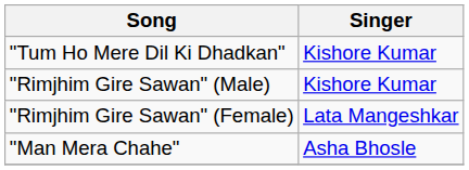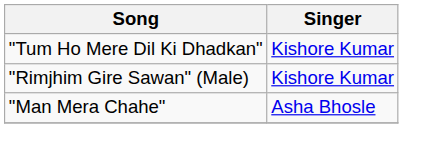 <table class="wikitable">
 <tr>
 <th>Song</th>
 <th>Singer</th>
 </tr>
 <tr>
 <td>"Tum Ho Mere Dil Ki Dhadkan"</td>
 <td><a href='#'>Kishore Kumar</a></td>
 </tr>
 <tr>
 <td>"Rimjhim Gire Sawan" (Male)</td>
 <td><a href='#'>Kishore Kumar</a></td>
 </tr>
 <tr>
-<td>"Rimjhim Gire Sawan" (Female)</td>
-<td><a href='#'>Lata Mangeshkar</a></td>
-</tr>
-<tr>
 <td>"Man Mera Chahe"</td>
 <td><a href='#'>Asha Bhosle</a></td>
 </tr>
 <tr>
 </tr>
 </table>
